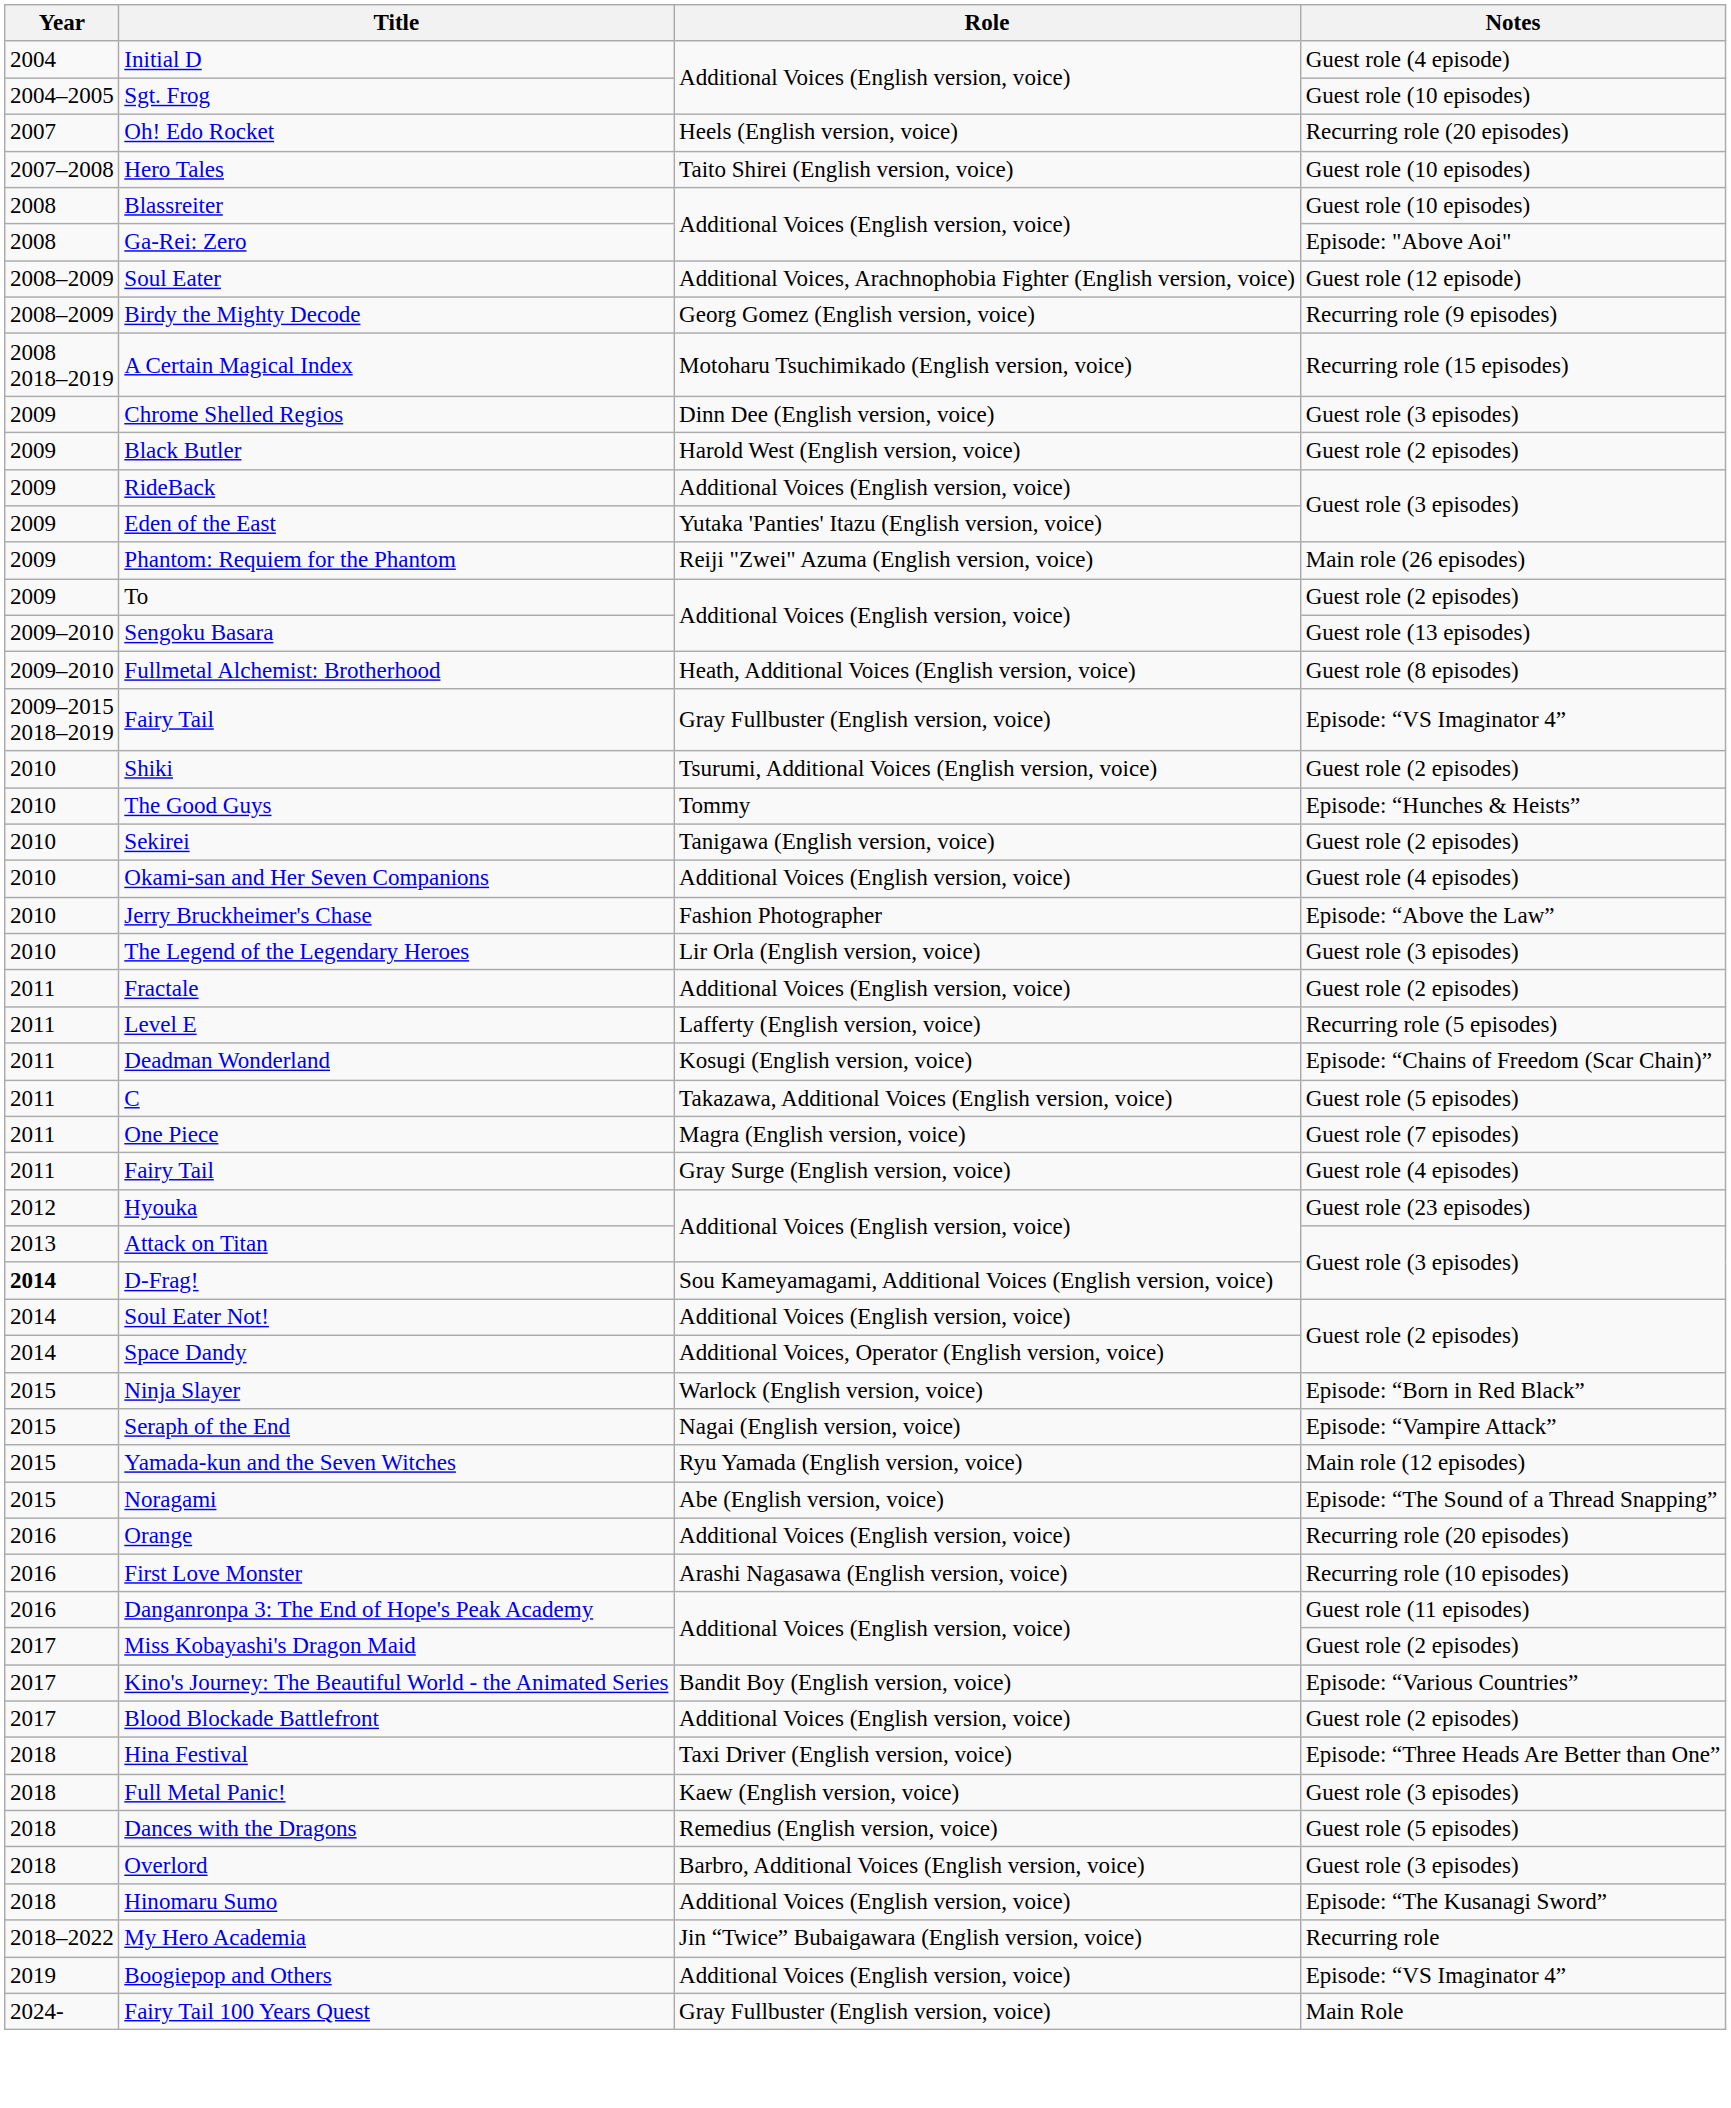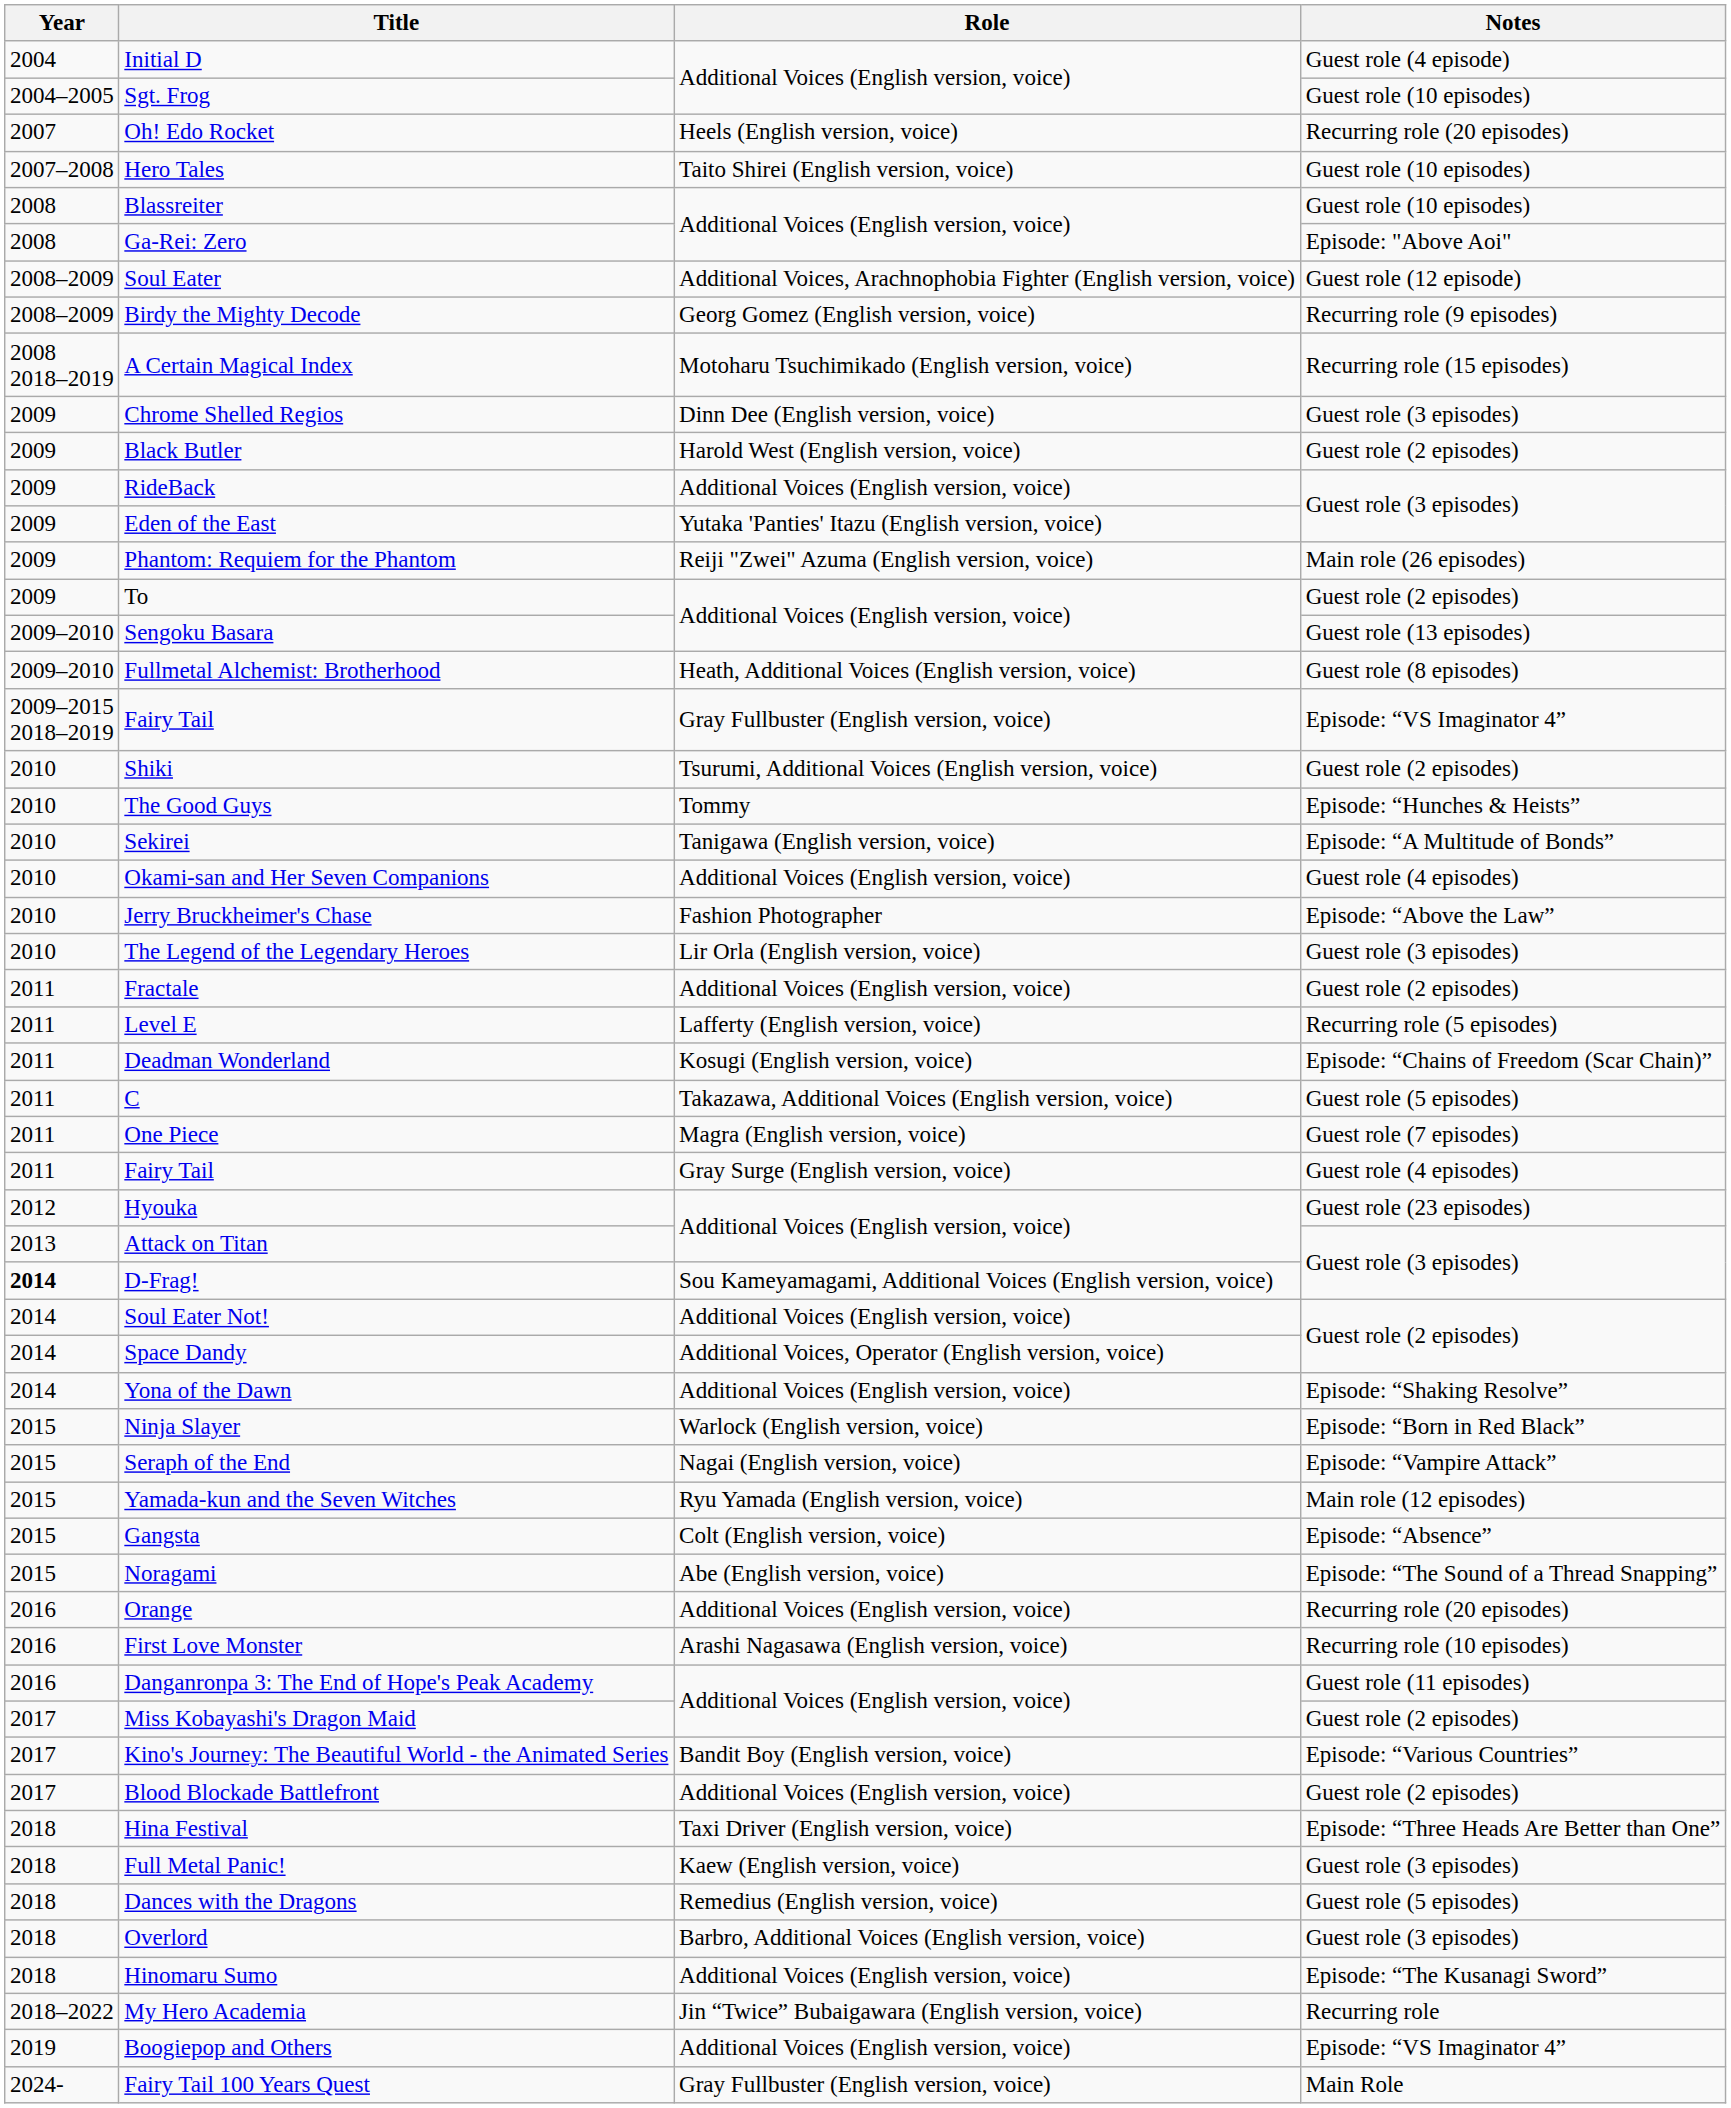 <table class="wikitable sortable">
 <tr>
 <th>Year</th>
 <th>Title</th>
 <th>Role</th>
 <th>Notes</th>
 </tr>
 <tr>
 <td>2004</td>
 <td><a href='#'>Initial D</a></td>
 <td rowspan=2>Additional Voices (English version, voice)</td>
 <td>Guest role (4 episode)</td>
 </tr>
 <tr>
 <td>2004–2005</td>
 <td><a href='#'>Sgt. Frog</a></td>
 <td>Guest role (10 episodes)</td>
 </tr>
 <tr>
 <td>2007</td>
 <td><a href='#'>Oh! Edo Rocket</a></td>
 <td>Heels (English version, voice)</td>
 <td>Recurring role (20 episodes)</td>
 </tr>
 <tr>
 <td>2007–2008</td>
 <td><a href='#'>Hero Tales</a></td>
 <td>Taito Shirei (English version, voice)</td>
 <td>Guest role (10 episodes)</td>
 </tr>
 <tr>
 <td>2008</td>
 <td><a href='#'>Blassreiter</a></td>
 <td rowspan=2>Additional Voices (English version, voice)</td>
 <td>Guest role (10 episodes)</td>
 </tr>
 <tr>
 <td>2008</td>
 <td><a href='#'>Ga-Rei: Zero</a></td>
 <td>Episode: "Above Aoi"</td>
 </tr>
 <tr>
 <td>2008–2009</td>
 <td><a href='#'>Soul Eater</a></td>
 <td>Additional Voices, Arachnophobia Fighter (English version, voice)</td>
 <td>Guest role (12 episode)</td>
 </tr>
 <tr>
 <td>2008–2009</td>
 <td><a href='#'>Birdy the Mighty Decode</a></td>
 <td>Georg Gomez (English version, voice)</td>
 <td>Recurring role (9 episodes)</td>
 </tr>
 <tr>
 <td>2008 <br> 2018–2019</td>
 <td><a href='#'>A Certain Magical Index</a></td>
 <td>Motoharu Tsuchimikado (English version, voice)</td>
 <td>Recurring role (15 episodes)</td>
 </tr>
 <tr>
 <td>2009</td>
 <td><a href='#'>Chrome Shelled Regios</a></td>
 <td>Dinn Dee (English version, voice)</td>
 <td>Guest role (3 episodes)</td>
 </tr>
 <tr>
 <td>2009</td>
 <td><a href='#'>Black Butler</a></td>
 <td>Harold West (English version, voice)</td>
 <td>Guest role (2 episodes)</td>
 </tr>
 <tr>
 <td>2009</td>
 <td><a href='#'>RideBack</a></td>
 <td>Additional Voices (English version, voice)</td>
 <td rowspan=2>Guest role (3 episodes)</td>
 </tr>
 <tr>
 <td>2009</td>
 <td><a href='#'>Eden of the East</a></td>
 <td>Yutaka 'Panties' Itazu (English version, voice)</td>
 </tr>
 <tr>
 <td>2009</td>
 <td><a href='#'>Phantom: Requiem for the Phantom</a></td>
 <td>Reiji "Zwei" Azuma (English version, voice)</td>
 <td>Main role (26 episodes)</td>
 </tr>
 <tr>
 <td>2009</td>
 <td>To</td>
 <td rowspan=2>Additional Voices (English version, voice)</td>
 <td>Guest role (2 episodes)</td>
 </tr>
 <tr>
 <td>2009–2010</td>
 <td><a href='#'>Sengoku Basara</a></td>
 <td>Guest role (13 episodes)</td>
 </tr>
 <tr>
 <td>2009–2010</td>
 <td><a href='#'>Fullmetal Alchemist: Brotherhood</a></td>
 <td>Heath, Additional Voices (English version, voice)</td>
 <td>Guest role (8 episodes)</td>
 </tr>
 <tr>
 <td>2009–2015 <br> 2018–2019</td>
 <td><a href='#'>Fairy Tail</a></td>
 <td>Gray Fullbuster (English version, voice)</td>
 <td>Episode: “VS Imaginator 4”</td>
 </tr>
 <tr>
 <td>2010</td>
 <td><a href='#'>Shiki</a></td>
 <td>Tsurumi, Additional Voices (English version, voice)</td>
 <td>Guest role (2 episodes)</td>
 </tr>
 <tr>
 <td>2010</td>
 <td><a href='#'>The Good Guys</a></td>
 <td>Tommy</td>
 <td>Episode: “Hunches & Heists”</td>
 </tr>
 <tr>
 <td>2010</td>
 <td><a href='#'>Sekirei</a></td>
 <td>Tanigawa (English version, voice)</td>
-<td>Guest role (2 episodes)</td>
+<td>Episode: “A Multitude of Bonds”</td>
 </tr>
 <tr>
 <td>2010</td>
 <td><a href='#'>Okami-san and Her Seven Companions</a></td>
 <td>Additional Voices (English version, voice)</td>
 <td>Guest role (4 episodes)</td>
 </tr>
 <tr>
 <td>2010</td>
 <td><a href='#'>Jerry Bruckheimer's Chase</a></td>
 <td>Fashion Photographer</td>
 <td>Episode: “Above the Law”</td>
 </tr>
 <tr>
 <td>2010</td>
 <td><a href='#'>The Legend of the Legendary Heroes</a></td>
 <td>Lir Orla (English version, voice)</td>
 <td>Guest role (3 episodes)</td>
 </tr>
 <tr>
 <td>2011</td>
 <td><a href='#'>Fractale</a></td>
 <td>Additional Voices (English version, voice)</td>
 <td>Guest role (2 episodes)</td>
 </tr>
 <tr>
 <td>2011</td>
 <td><a href='#'>Level E</a></td>
 <td>Lafferty (English version, voice)</td>
 <td>Recurring role (5 episodes)</td>
 </tr>
 <tr>
 <td>2011</td>
 <td><a href='#'>Deadman Wonderland</a></td>
 <td>Kosugi (English version, voice)</td>
 <td>Episode: “Chains of Freedom (Scar Chain)”</td>
 </tr>
 <tr>
 <td>2011</td>
 <td><a href='#'>C</a></td>
 <td>Takazawa, Additional Voices (English version, voice)</td>
 <td>Guest role (5 episodes)</td>
 </tr>
 <tr>
 <td>2011</td>
 <td><a href='#'>One Piece</a></td>
 <td>Magra (English version, voice)</td>
 <td>Guest role (7 episodes)</td>
 </tr>
 <tr>
 <td>2011</td>
 <td><a href='#'>Fairy Tail</a></td>
 <td>Gray Surge (English version, voice)</td>
 <td>Guest role (4 episodes)</td>
 </tr>
 <tr>
 <td>2012</td>
 <td><a href='#'>Hyouka</a></td>
 <td rowspan=2>Additional Voices (English version, voice)</td>
 <td>Guest role (23 episodes)</td>
 </tr>
 <tr>
 <td>2013</td>
 <td><a href='#'>Attack on Titan</a></td>
 <td rowspan=2>Guest role (3 episodes)</td>
 </tr>
 <tr>
 <td><strong>2014</strong></td>
 <td><a href='#'>D-Frag!</a></td>
 <td>Sou Kameyamagami, Additional Voices (English version, voice)</td>
 </tr>
 <tr>
 <td>2014</td>
 <td><a href='#'>Soul Eater Not!</a></td>
 <td>Additional Voices (English version, voice)</td>
 <td rowspan=2>Guest role (2 episodes)</td>
 </tr>
 <tr>
 <td>2014</td>
 <td><a href='#'>Space Dandy</a></td>
 <td>Additional Voices, Operator (English version, voice)</td>
 </tr>
 <tr>
+<td>2014</td>
+<td><a href='#'>Yona of the Dawn</a></td>
+<td>Additional Voices (English version, voice)</td>
+<td>Episode: “Shaking Resolve”</td>
+</tr>
+<tr>
 <td>2015</td>
 <td><a href='#'>Ninja Slayer</a></td>
 <td>Warlock (English version, voice)</td>
 <td>Episode: “Born in Red Black”</td>
 </tr>
 <tr>
 <td>2015</td>
 <td><a href='#'>Seraph of the End</a></td>
 <td>Nagai (English version, voice)</td>
 <td>Episode: “Vampire Attack”</td>
 </tr>
 <tr>
 <td>2015</td>
 <td><a href='#'>Yamada-kun and the Seven Witches</a></td>
 <td>Ryu Yamada (English version, voice)</td>
 <td>Main role (12 episodes)</td>
+</tr>
+<tr>
+<td>2015</td>
+<td><a href='#'>Gangsta</a></td>
+<td>Colt (English version, voice)</td>
+<td>Episode: “Absence”</td>
 </tr>
 <tr>
 <td>2015</td>
 <td><a href='#'>Noragami</a></td>
 <td>Abe (English version, voice)</td>
 <td>Episode: “The Sound of a Thread Snapping”</td>
 </tr>
 <tr>
 <td>2016</td>
 <td><a href='#'>Orange</a></td>
 <td>Additional Voices (English version, voice)</td>
 <td>Recurring role (20 episodes)</td>
 </tr>
 <tr>
 <td>2016</td>
 <td><a href='#'>First Love Monster</a></td>
 <td>Arashi Nagasawa (English version, voice)</td>
 <td>Recurring role (10 episodes)</td>
 </tr>
 <tr>
 <td>2016</td>
 <td><a href='#'>Danganronpa 3: The End of Hope's Peak Academy</a></td>
 <td rowspan=2>Additional Voices (English version, voice)</td>
 <td>Guest role (11 episodes)</td>
 </tr>
 <tr>
 <td>2017</td>
 <td><a href='#'>Miss Kobayashi's Dragon Maid</a></td>
 <td>Guest role (2 episodes)</td>
 </tr>
 <tr>
 <td>2017</td>
 <td><a href='#'>Kino's Journey: The Beautiful World - the Animated Series</a></td>
 <td>Bandit Boy (English version, voice)</td>
 <td>Episode: “Various Countries”</td>
 </tr>
 <tr>
 <td>2017</td>
 <td><a href='#'>Blood Blockade Battlefront</a></td>
 <td>Additional Voices (English version, voice)</td>
 <td>Guest role (2 episodes)</td>
 </tr>
 <tr>
 <td>2018</td>
 <td><a href='#'>Hina Festival</a></td>
 <td>Taxi Driver (English version, voice)</td>
 <td>Episode: “Three Heads Are Better than One”</td>
 </tr>
 <tr>
 <td>2018</td>
 <td><a href='#'>Full Metal Panic!</a></td>
 <td>Kaew (English version, voice)</td>
 <td>Guest role (3 episodes)</td>
 </tr>
 <tr>
 <td>2018</td>
 <td><a href='#'>Dances with the Dragons</a></td>
 <td>Remedius (English version, voice)</td>
 <td>Guest role (5 episodes)</td>
 </tr>
 <tr>
 <td>2018</td>
 <td><a href='#'>Overlord</a></td>
 <td>Barbro, Additional Voices (English version, voice)</td>
 <td>Guest role (3 episodes)</td>
 </tr>
 <tr>
 <td>2018</td>
 <td><a href='#'>Hinomaru Sumo</a></td>
 <td>Additional Voices (English version, voice)</td>
 <td>Episode: “The Kusanagi Sword”</td>
 </tr>
 <tr>
 <td>2018–2022</td>
 <td><a href='#'>My Hero Academia</a></td>
 <td>Jin “Twice” Bubaigawara (English version, voice)</td>
 <td>Recurring role</td>
 </tr>
 <tr>
 <td>2019</td>
 <td><a href='#'>Boogiepop and Others</a></td>
 <td>Additional Voices (English version, voice)</td>
 <td>Episode: “VS Imaginator 4”</td>
 </tr>
 <tr>
 <td>2024-</td>
 <td><a href='#'>Fairy Tail 100 Years Quest</a></td>
 <td>Gray Fullbuster (English version, voice)</td>
 <td>Main Role</td>
 </tr>
 </table>
